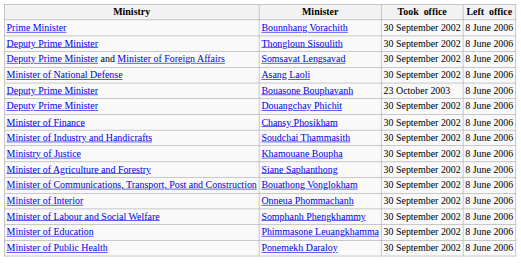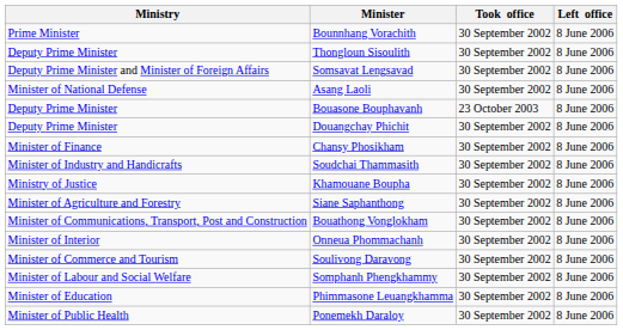 <table class="wikitable">
 <tr>
 <th>Ministry</th>
 <th>Minister</th>
 <th>Took office</th>
 <th>Left office</th>
 </tr>
 <tr>
 <td><a href='#'>Prime Minister</a></td>
 <td><a href='#'>Bounnhang Vorachith</a></td>
 <td>30 September 2002</td>
 <td>8 June 2006</td>
 </tr>
 <tr>
 <td><a href='#'>Deputy Prime Minister</a></td>
 <td><a href='#'>Thongloun Sisoulith</a></td>
 <td>30 September 2002</td>
 <td>8 June 2006</td>
 </tr>
 <tr>
 <td><a href='#'>Deputy Prime Minister</a> and <a href='#'>Minister of Foreign Affairs</a></td>
 <td><a href='#'>Somsavat Lengsavad</a></td>
 <td>30 September 2002</td>
 <td>8 June 2006</td>
 </tr>
 <tr>
 <td><a href='#'>Minister of National Defense</a></td>
 <td><a href='#'>Asang Laoli</a></td>
 <td>30 September 2002</td>
 <td>8 June 2006</td>
 </tr>
 <tr>
 <td><a href='#'>Deputy Prime Minister</a></td>
 <td><a href='#'>Bouasone Bouphavanh</a></td>
 <td>23 October 2003</td>
 <td>8 June 2006</td>
 </tr>
 <tr>
 <td><a href='#'>Deputy Prime Minister</a></td>
 <td><a href='#'>Douangchay Phichit</a></td>
 <td>30 September 2002</td>
 <td>8 June 2006</td>
 </tr>
 <tr>
 <td><a href='#'>Minister of Finance</a></td>
 <td><a href='#'>Chansy Phosikham</a></td>
 <td>30 September 2002</td>
 <td>8 June 2006</td>
 </tr>
 <tr>
 <td><a href='#'>Minister of Industry and Handicrafts</a></td>
 <td><a href='#'>Soudchai Thammasith</a></td>
 <td>30 September 2002</td>
 <td>8 June 2006</td>
 </tr>
 <tr>
 <td><a href='#'>Ministry of Justice</a></td>
 <td><a href='#'>Khamouane Boupha</a></td>
 <td>30 September 2002</td>
 <td>8 June 2006</td>
 </tr>
 <tr>
 <td><a href='#'>Minister of Agriculture and Forestry</a></td>
 <td><a href='#'>Siane Saphanthong</a></td>
 <td>30 September 2002</td>
 <td>8 June 2006</td>
 </tr>
 <tr>
 <td><a href='#'>Minister of Communications, Transport, Post and Construction</a></td>
 <td><a href='#'>Bouathong Vonglokham</a></td>
 <td>30 September 2002</td>
 <td>8 June 2006</td>
 </tr>
 <tr>
 <td><a href='#'>Minister of Interior</a></td>
 <td><a href='#'>Onneua Phommachanh</a></td>
 <td>30 September 2002</td>
 <td>8 June 2006</td>
 </tr>
 <tr>
+<td><a href='#'>Minister of Commerce and Tourism</a></td>
+<td><a href='#'>Soulivong Daravong</a></td>
+<td>30 September 2002</td>
+<td>8 June 2006</td>
+</tr>
+<tr>
 <td><a href='#'>Minister of Labour and Social Welfare</a></td>
 <td><a href='#'>Somphanh Phengkhammy</a></td>
 <td>30 September 2002</td>
 <td>8 June 2006</td>
 </tr>
 <tr>
 <td><a href='#'>Minister of Education</a></td>
 <td><a href='#'>Phimmasone Leuangkhamma</a></td>
 <td>30 September 2002</td>
 <td>8 June 2006</td>
 </tr>
 <tr>
 <td><a href='#'>Minister of Public Health</a></td>
 <td><a href='#'>Ponemekh Daraloy</a></td>
 <td>30 September 2002</td>
 <td>8 June 2006</td>
 </tr>
 </table>
